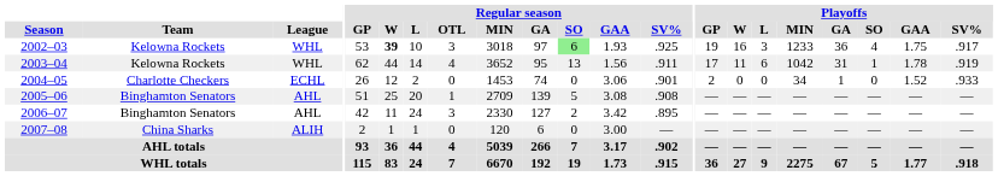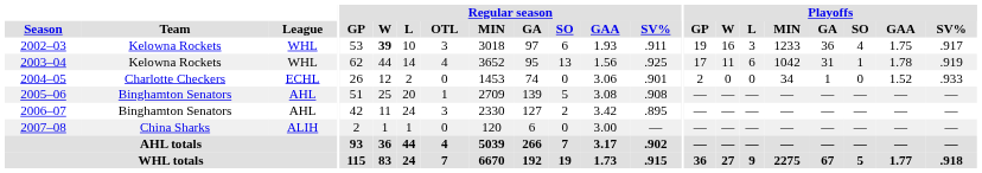 <table border="0" cellpadding="1" cellspacing="0" style="text-align:center; width:75%">
 <tr ALIGN="center" bgcolor="#e0e0e0">
 <th align="center" colspan="3" bgcolor="#ffffff"></th>
 <th align="center" rowspan="99" bgcolor="#ffffff"></th>
 <th align="center" colspan="9" bgcolor="#e0e0e0"><a href='#'>Regular season</a></th>
 <th align="center" rowspan="99" bgcolor="#ffffff"></th>
 <th align="center" colspan="8" bgcolor="#e0e0e0"><a href='#'>Playoffs</a></th>
 </tr>
 <tr ALIGN="center" bgcolor="#e0e0e0">
 <th><a href='#'>Season</a></th>
 <th>Team</th>
 <th>League</th>
 <th>GP</th>
 <th>W</th>
 <th>L</th>
 <th>OTL</th>
 <th>MIN</th>
 <th>GA</th>
 <th><a href='#'>SO</a></th>
 <th><a href='#'>GAA</a></th>
 <th><a href='#'>SV%</a></th>
 <th>GP</th>
 <th>W</th>
 <th>L</th>
 <th>MIN</th>
 <th>GA</th>
 <th>SO</th>
 <th>GAA</th>
 <th>SV%</th>
 </tr>
 <tr>
 <td><a href='#'>2002–03</a></td>
 <td><a href='#'>Kelowna Rockets</a></td>
 <td><a href='#'>WHL</a></td>
 <td>53</td>
 <td><strong>39</strong></td>
 <td>10</td>
 <td>3</td>
 <td>3018</td>
 <td>97</td>
-<td style="background: lightgreen;">6</td>
+<td>6</td>
 <td>1.93</td>
-<td>.925</td>
+<td>.911</td>
 <td>19</td>
 <td>16</td>
 <td>3</td>
 <td>1233</td>
 <td>36</td>
 <td>4</td>
 <td>1.75</td>
 <td>.917</td>
 </tr>
 <tr ALIGN="center" bgcolor="#f0f0f0">
 <td><a href='#'>2003–04</a></td>
 <td>Kelowna Rockets</td>
 <td>WHL</td>
 <td>62</td>
 <td>44</td>
 <td>14</td>
 <td>4</td>
 <td>3652</td>
 <td>95</td>
 <td>13</td>
 <td>1.56</td>
-<td>.911</td>
+<td>.925</td>
 <td>17</td>
 <td>11</td>
 <td>6</td>
 <td>1042</td>
 <td>31</td>
 <td>1</td>
 <td>1.78</td>
 <td>.919</td>
 </tr>
 <tr>
 <td><a href='#'>2004–05</a></td>
 <td><a href='#'>Charlotte Checkers</a></td>
 <td><a href='#'>ECHL</a></td>
 <td>26</td>
 <td>12</td>
 <td 11>2</td>
 <td>0</td>
 <td>1453</td>
 <td>74</td>
 <td>0</td>
 <td>3.06</td>
 <td>.901</td>
 <td>2</td>
 <td>0</td>
 <td>0</td>
 <td>34</td>
 <td>1</td>
 <td>0</td>
 <td>1.52</td>
 <td>.933</td>
 </tr>
 <tr ALIGN="center"  bgcolor="#f0f0f0">
 <td><a href='#'>2005–06</a></td>
 <td><a href='#'>Binghamton Senators</a></td>
 <td><a href='#'>AHL</a></td>
 <td>51</td>
 <td>25</td>
 <td>20</td>
 <td>1</td>
 <td>2709</td>
 <td>139</td>
 <td>5</td>
 <td>3.08</td>
 <td>.908</td>
 <td>—</td>
 <td>—</td>
 <td>—</td>
 <td>—</td>
 <td>—</td>
 <td>—</td>
 <td>—</td>
 <td>—</td>
 </tr>
 <tr>
 <td><a href='#'>2006–07</a></td>
 <td>Binghamton Senators</td>
 <td>AHL</td>
 <td>42</td>
 <td>11</td>
 <td>24</td>
 <td>3</td>
 <td>2330</td>
 <td>127</td>
 <td>2</td>
 <td>3.42</td>
 <td>.895</td>
 <td>—</td>
 <td>—</td>
 <td>—</td>
 <td>—</td>
 <td>—</td>
 <td>—</td>
 <td>—</td>
 <td>—</td>
 </tr>
 <tr ALIGN="center"  bgcolor="#f0f0f0">
 <td><a href='#'>2007–08</a></td>
 <td><a href='#'>China Sharks</a></td>
 <td><a href='#'>ALIH</a></td>
 <td>2</td>
 <td>1</td>
 <td>1</td>
 <td>0</td>
 <td>120</td>
 <td>6</td>
 <td>0</td>
 <td>3.00</td>
 <td>—</td>
 <td>—</td>
 <td>—</td>
 <td>—</td>
 <td>—</td>
 <td>—</td>
 <td>—</td>
 <td>—</td>
 <td align="center">—</td>
 </tr>
 <tr bgcolor="#e0e0e0">
 <th colspan="3">AHL totals</th>
 <th>93</th>
 <th>36</th>
 <th>44</th>
 <th>4</th>
 <th>5039</th>
 <th>266</th>
 <th>7</th>
 <th>3.17</th>
 <th>.902</th>
 <th>—</th>
 <th>—</th>
 <th>—</th>
 <th>—</th>
 <th>—</th>
 <th>—</th>
 <th>—</th>
 <th>—</th>
 </tr>
 <tr bgcolor="#e0e0e0">
 <th colspan="3">WHL totals</th>
 <th>115</th>
 <th>83</th>
 <th>24</th>
 <th>7</th>
 <th>6670</th>
 <th>192</th>
 <th>19</th>
 <th>1.73</th>
 <th>.915</th>
 <th>36</th>
 <th>27</th>
 <th>9</th>
 <th>2275</th>
 <th>67</th>
 <th>5</th>
 <th>1.77</th>
 <th>.918</th>
 </tr>
 </table>
